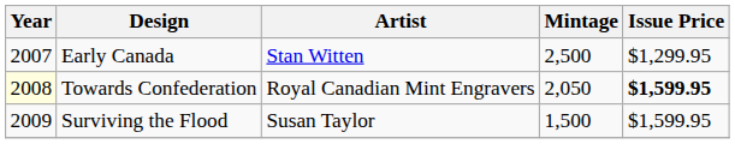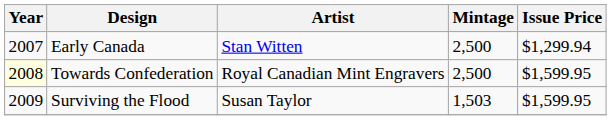 <table class="wikitable">
 <tr>
 <th>Year</th>
 <th>Design</th>
 <th>Artist</th>
 <th>Mintage</th>
 <th>Issue Price</th>
 </tr>
 <tr>
 <td>2007</td>
 <td>Early Canada</td>
 <td><a href='#'>Stan Witten</a></td>
 <td>2,500</td>
-<td>$1,299.95</td>
+<td>$1,299.94</td>
 </tr>
 <tr>
 <td style="background: lightyellow;">2008</td>
 <td>Towards Confederation</td>
 <td>Royal Canadian Mint Engravers</td>
-<td>2,050</td>
-<td><strong>$1,599.95</strong></td>
+<td>2,500</td>
+<td>$1,599.95</td>
 </tr>
 <tr>
 <td>2009</td>
 <td>Surviving the Flood</td>
 <td>Susan Taylor</td>
-<td>1,500</td>
+<td>1,503</td>
 <td>$1,599.95</td>
 </tr>
 <tr>
 </tr>
 </table>
